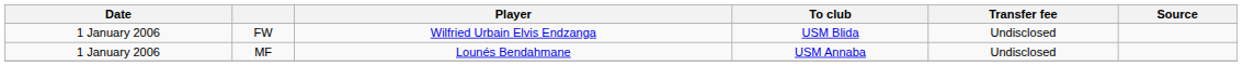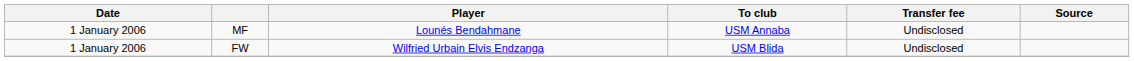 <table class="wikitable sortable" style="width:70%; text-align:center; font-size:85%; text-align:centre;">
 <tr>
 <th>Date</th>
 <th></th>
 <th>Player</th>
 <th>To club</th>
 <th>Transfer fee</th>
 <th>Source</th>
 </tr>
 <tr>
 <td>1 January 2006</td>
+<td>MF</td>
+<td> <a href='#'>Lounés Bendahmane</a></td>
+<td><a href='#'>USM Annaba</a></td>
+<td>Undisclosed</td>
+<td></td>
+</tr>
+<tr>
+<td>1 January 2006</td>
 <td>FW</td>
 <td> <a href='#'>Wilfried Urbain Elvis Endzanga</a></td>
 <td><a href='#'>USM Blida</a></td>
 <td>Undisclosed</td>
 <td></td>
 </tr>
 <tr>
-<td>1 January 2006</td>
-<td>MF</td>
-<td> <a href='#'>Lounés Bendahmane</a></td>
-<td><a href='#'>USM Annaba</a></td>
-<td>Undisclosed</td>
-<td></td>
-</tr>
-<tr>
 </tr>
 </table>
